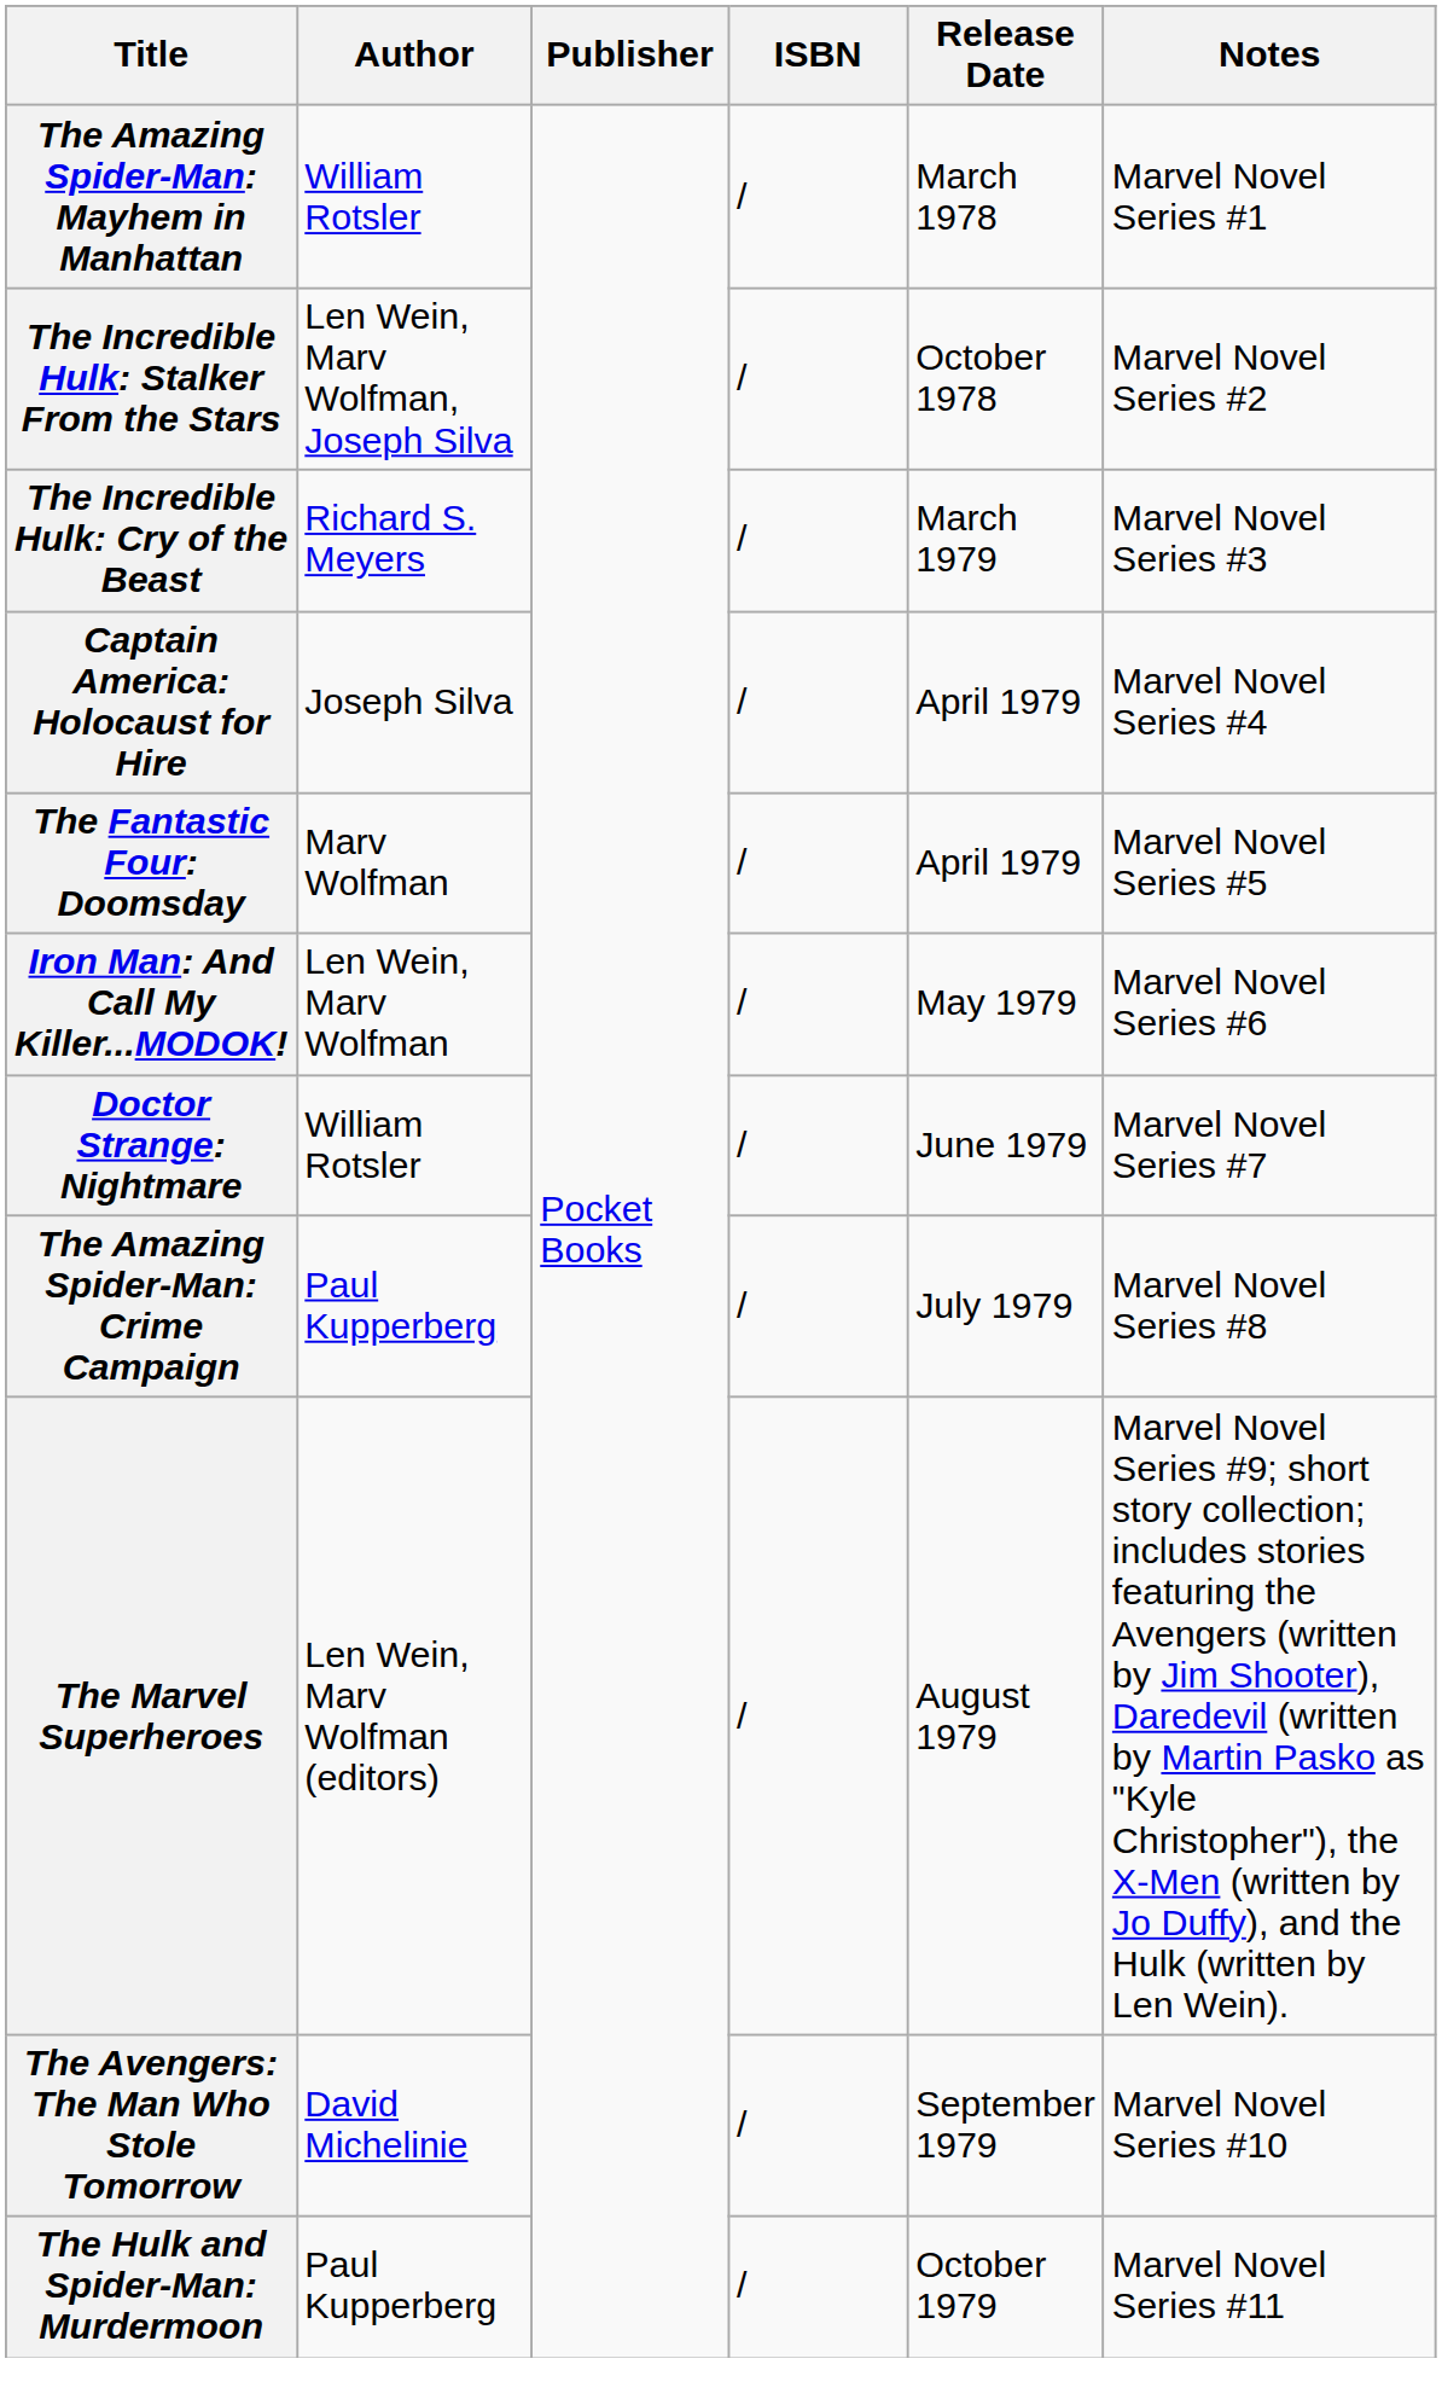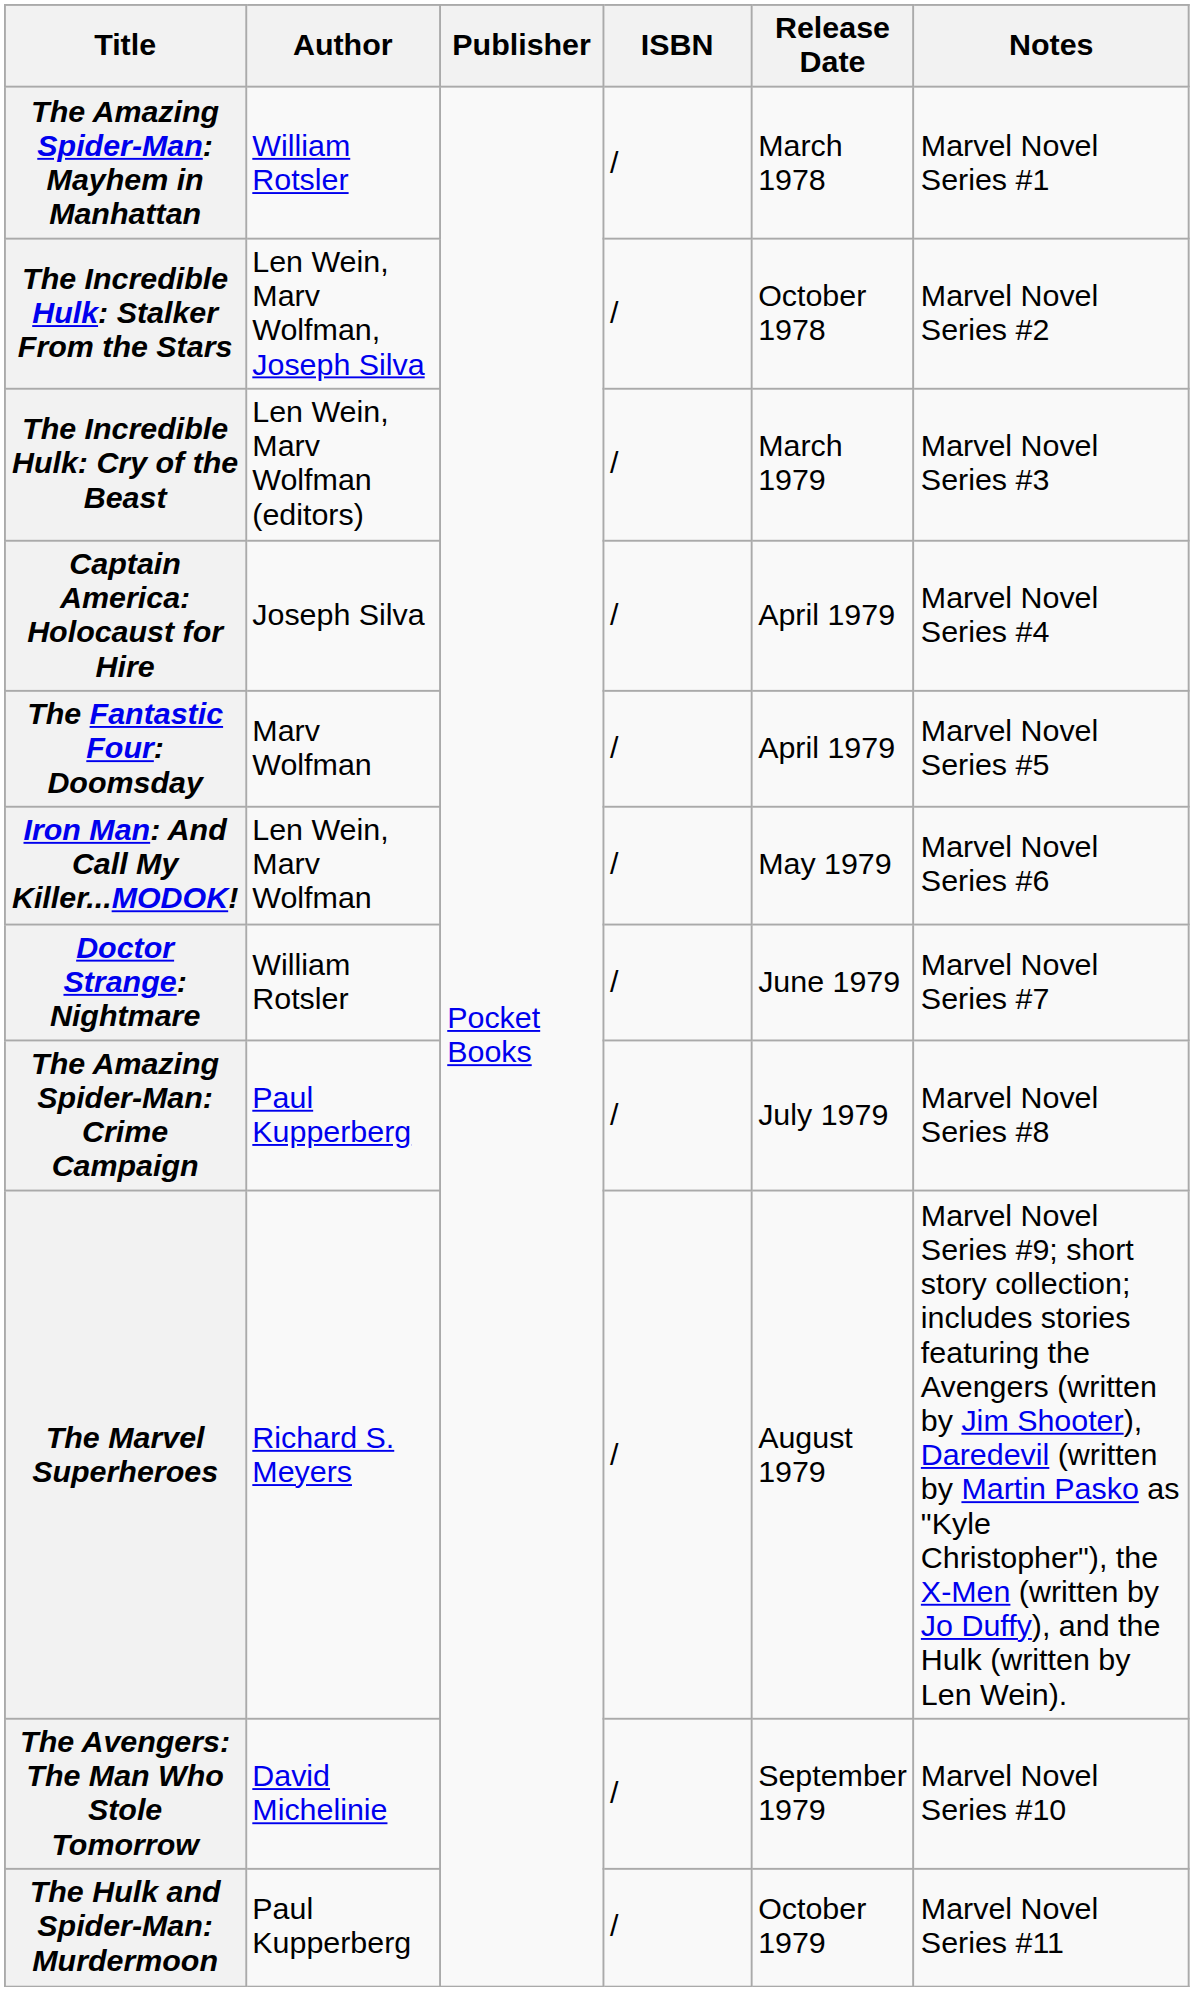 <table class="wikitable" width=100%>
 <tr>
 <th width=20%>Title</th>
 <th width=17%>Author</th>
 <th width=14%>Publisher</th>
 <th width=14%>ISBN</th>
 <th width=10%>Release Date</th>
 <th width=25%>Notes</th>
 </tr>
 <tr>
 <th><em>The Amazing <a href='#'>Spider-Man</a>: Mayhem in Manhattan</em></th>
 <td><a href='#'>William Rotsler</a></td>
 <td rowspan="11"><a href='#'>Pocket Books</a></td>
 <td> / </td>
 <td>March 1978</td>
 <td>Marvel Novel Series #1</td>
 </tr>
 <tr>
 <th><em>The Incredible <a href='#'>Hulk</a>: Stalker From the Stars</em></th>
 <td>Len Wein, Marv Wolfman, <a href='#'>Joseph Silva</a></td>
 <td> / </td>
 <td>October 1978</td>
 <td>Marvel Novel Series #2</td>
 </tr>
 <tr>
 <th><em>The Incredible Hulk: Cry of the Beast</em></th>
-<td><a href='#'>Richard S. Meyers</a></td>
+<td>Len Wein, Marv Wolfman (editors)</td>
 <td> / </td>
 <td>March 1979</td>
 <td>Marvel Novel Series #3</td>
 </tr>
 <tr>
 <th><em>Captain America: Holocaust for Hire</em></th>
 <td>Joseph Silva</td>
 <td> / </td>
 <td>April 1979</td>
 <td>Marvel Novel Series #4</td>
 </tr>
 <tr>
 <th><em>The <a href='#'>Fantastic Four</a>: Doomsday</em></th>
 <td>Marv Wolfman</td>
 <td> / </td>
 <td>April 1979</td>
 <td>Marvel Novel Series #5</td>
 </tr>
 <tr>
 <th><em><a href='#'>Iron Man</a>: And Call My Killer...<a href='#'>MODOK</a>!</em></th>
 <td>Len Wein, Marv Wolfman</td>
 <td> / </td>
 <td>May 1979</td>
 <td>Marvel Novel Series #6</td>
 </tr>
 <tr>
 <th><em><a href='#'>Doctor Strange</a>: Nightmare</em></th>
 <td>William Rotsler</td>
 <td> / </td>
 <td>June 1979</td>
 <td>Marvel Novel Series #7</td>
 </tr>
 <tr>
 <th><em>The Amazing Spider-Man: Crime Campaign</em></th>
 <td><a href='#'>Paul Kupperberg</a></td>
 <td> / </td>
 <td>July 1979</td>
 <td>Marvel Novel Series #8</td>
 </tr>
 <tr>
 <th><em>The Marvel Superheroes</em></th>
-<td>Len Wein, Marv Wolfman (editors)</td>
+<td><a href='#'>Richard S. Meyers</a></td>
 <td> / </td>
 <td>August 1979</td>
 <td>Marvel Novel Series #9; short story collection; includes stories featuring the Avengers (written by <a href='#'>Jim Shooter</a>), <a href='#'>Daredevil</a> (written by <a href='#'>Martin Pasko</a> as "Kyle Christopher"), the <a href='#'>X-Men</a> (written by <a href='#'>Jo Duffy</a>), and the Hulk (written by Len Wein).</td>
 </tr>
 <tr>
 <th><em>The Avengers: The Man Who Stole Tomorrow</em></th>
 <td><a href='#'>David Michelinie</a></td>
 <td> / </td>
 <td>September 1979</td>
 <td>Marvel Novel Series #10</td>
 </tr>
 <tr>
 <th><em>The Hulk and Spider-Man: Murdermoon</em></th>
 <td>Paul Kupperberg</td>
 <td> / </td>
 <td>October 1979</td>
 <td>Marvel Novel Series #11</td>
 </tr>
 </table>
